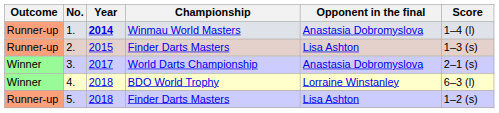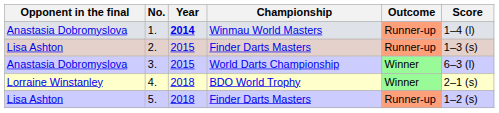 <table class="sortable wikitable">
 <tr>
-<th style="width:80px;">Outcome</th>
+<th style="width:200px;">Opponent in the final</th>
 <th style="width:20px;">No.</th>
 <th style="width:50px;">Year</th>
 <th style="width:250px;">Championship</th>
-<th style="width:200px;">Opponent in the final</th>
+<th style="width:80px;">Outcome</th>
 <th style="width:70px;">Score</th>
 </tr>
 <tr style="background:#dfe2e9;">
-<td style="background:#ffa07a;">Runner-up</td>
+<td> <a href='#'>Anastasia Dobromyslova</a></td>
 <td>1.</td>
 <td><strong><a href='#'>2014</a></strong></td>
 <td><a href='#'>Winmau World Masters</a></td>
-<td> <a href='#'>Anastasia Dobromyslova</a></td>
+<td style="background:#ffa07a;">Runner-up</td>
 <td>1–4 (l)</td>
 </tr>
 <tr style="background:#e5d1cb;">
-<td style="background:#ffa07a;">Runner-up</td>
+<td> <a href='#'>Lisa Ashton</a></td>
 <td>2.</td>
 <td><a href='#'>2015</a></td>
 <td><a href='#'>Finder Darts Masters</a></td>
-<td> <a href='#'>Lisa Ashton</a></td>
+<td style="background:#ffa07a;">Runner-up</td>
 <td>1–3 (s)</td>
 </tr>
 <tr style="background:#ccf;">
+<td> <a href='#'>Anastasia Dobromyslova</a></td>
+<td>3.</td>
+<td><a href='#'>2015</a></td>
+<td><a href='#'>World Darts Championship</a></td>
 <td style="background:#98FB98">Winner</td>
-<td>3.</td>
-<td><a href='#'>2017</a></td>
-<td><a href='#'>World Darts Championship</a></td>
-<td> <a href='#'>Anastasia Dobromyslova</a></td>
-<td>2–1 (s)</td>
+<td>6–3 (l)</td>
 </tr>
 <tr style="background:#ffc;">
-<td style="background:#98FB98">Winner</td>
+<td> <a href='#'>Lorraine Winstanley</a></td>
 <td>4.</td>
 <td><a href='#'>2018</a></td>
 <td><a href='#'>BDO World Trophy</a></td>
-<td> <a href='#'>Lorraine Winstanley</a></td>
-<td>6–3 (l)</td>
+<td style="background:#98FB98">Winner</td>
+<td>2–1 (s)</td>
 </tr>
 <tr style="background:#ccf;">
-<td style="background:#ffa07a;">Runner-up</td>
+<td> <a href='#'>Lisa Ashton</a></td>
 <td>5.</td>
 <td><a href='#'>2018</a></td>
 <td><a href='#'>Finder Darts Masters</a></td>
-<td> <a href='#'>Lisa Ashton</a></td>
+<td style="background:#ffa07a;">Runner-up</td>
 <td>1–2 (s)</td>
 </tr>
 </table>
